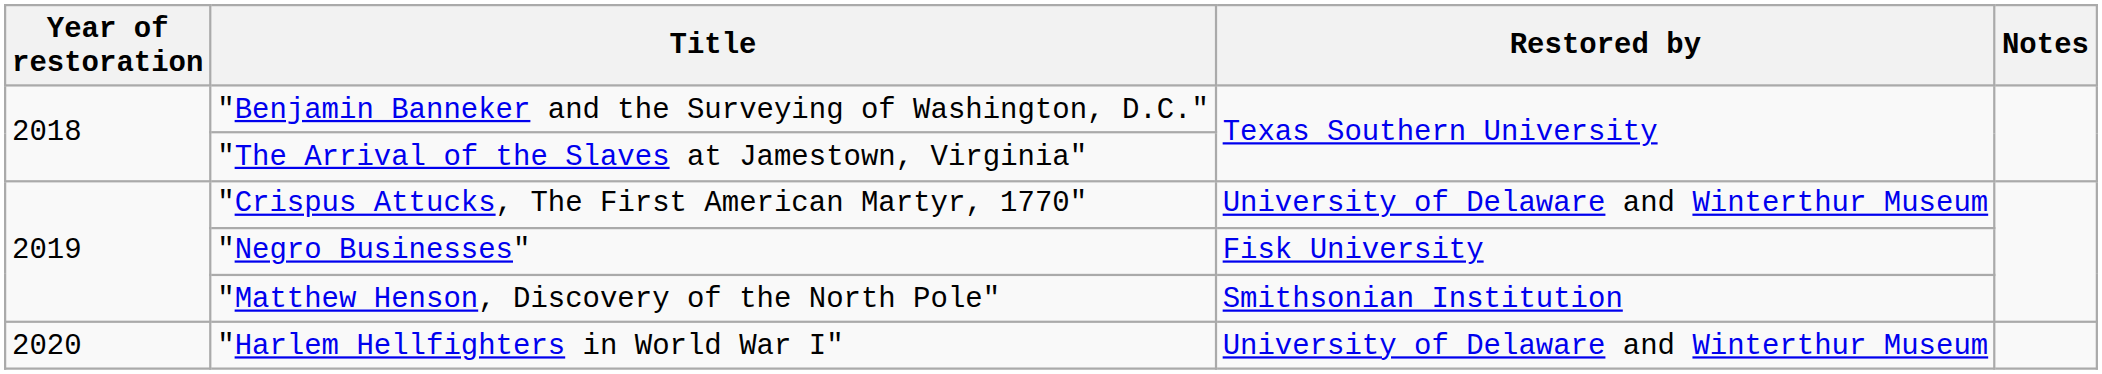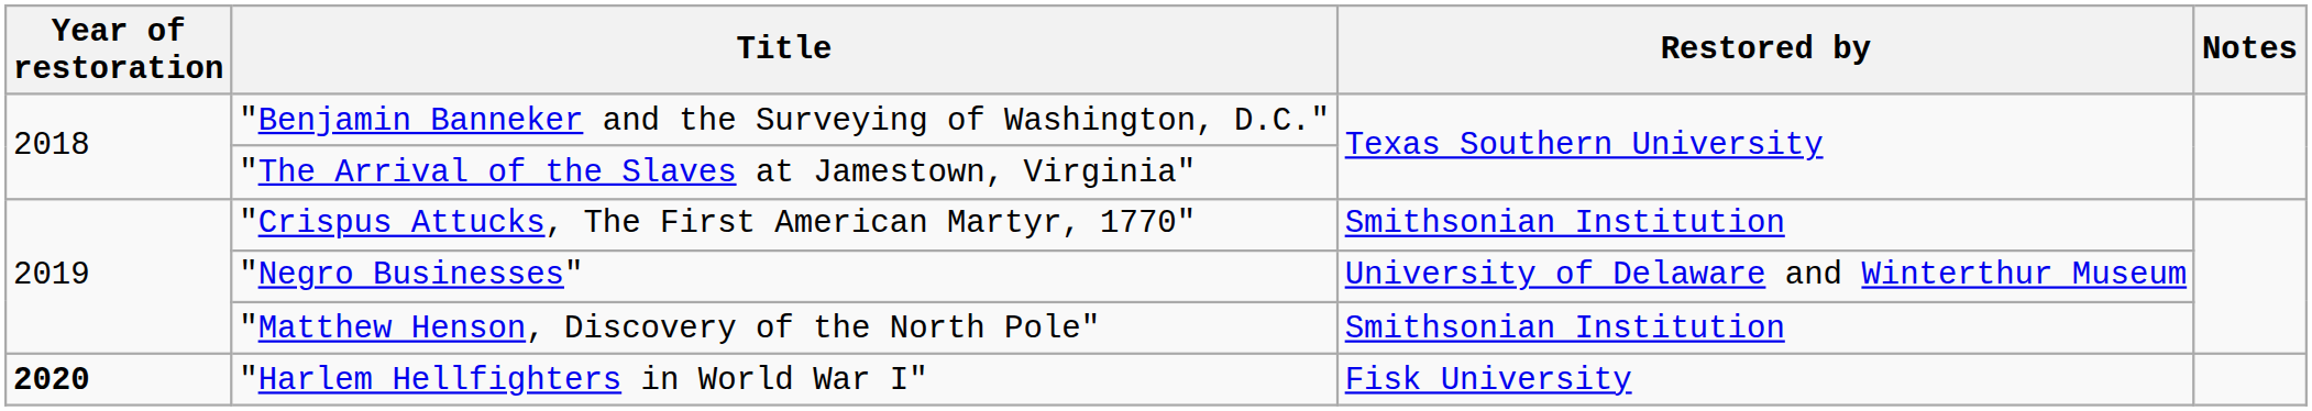 <table class="wikitable">
 <tr>
 <th>Year of<br>restoration</th>
 <th>Title</th>
 <th>Restored by</th>
 <th>Notes</th>
 </tr>
 <tr>
 <td rowspan="2">2018</td>
 <td>"<a href='#'>Benjamin Banneker</a> and the Surveying of Washington, D.C."</td>
 <td rowspan="2"><a href='#'>Texas Southern University</a></td>
 <td rowspan="2"></td>
 </tr>
 <tr>
 <td>"<a href='#'>The Arrival of the Slaves</a> at Jamestown, Virginia"</td>
 </tr>
 <tr>
 <td rowspan="3">2019</td>
 <td>"<a href='#'>Crispus Attucks</a>, The First American Martyr, 1770"</td>
-<td><a href='#'>University of Delaware</a> and <a href='#'>Winterthur Museum</a></td>
+<td><a href='#'>Smithsonian Institution</a></td>
 <td rowspan="3"></td>
 </tr>
 <tr>
 <td>"<a href='#'>Negro Businesses</a>"</td>
-<td><a href='#'>Fisk University</a></td>
+<td><a href='#'>University of Delaware</a> and <a href='#'>Winterthur Museum</a></td>
 </tr>
 <tr>
 <td>"<a href='#'>Matthew Henson</a>, Discovery of the North Pole"</td>
 <td><a href='#'>Smithsonian Institution</a></td>
 </tr>
 <tr>
-<td>2020</td>
+<td><strong>2020</strong></td>
 <td>"<a href='#'>Harlem Hellfighters</a> in World War I"</td>
-<td><a href='#'>University of Delaware</a> and <a href='#'>Winterthur Museum</a></td>
+<td><a href='#'>Fisk University</a></td>
 <td></td>
 </tr>
 </table>
